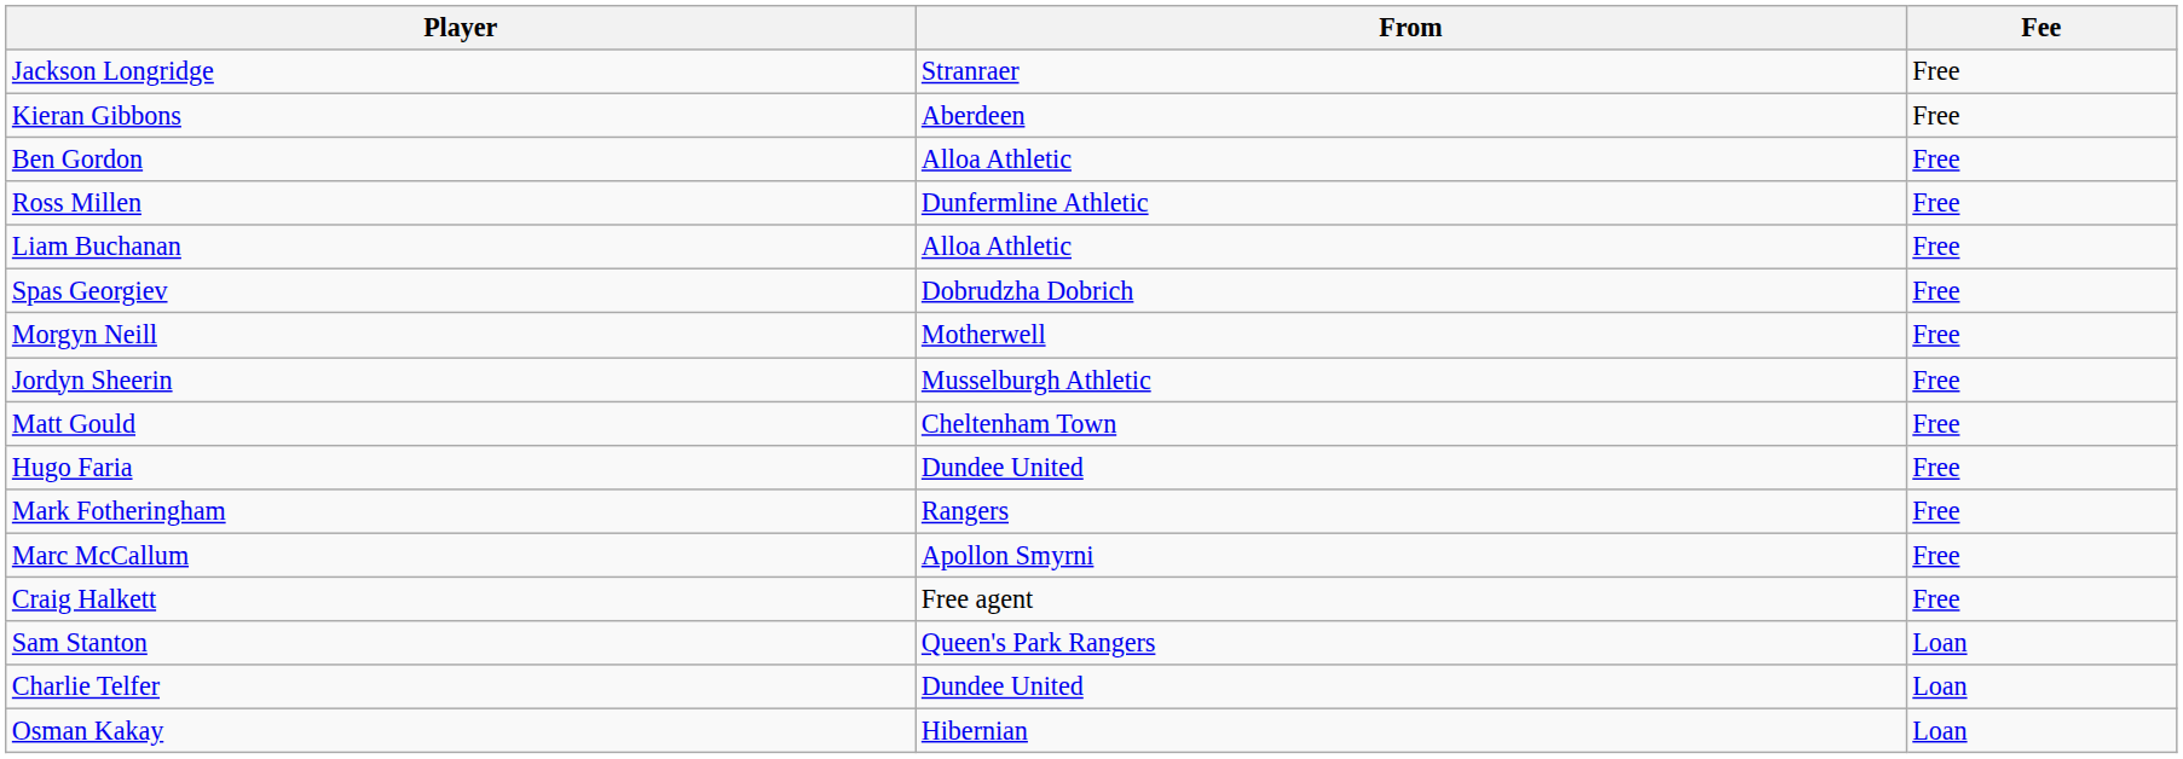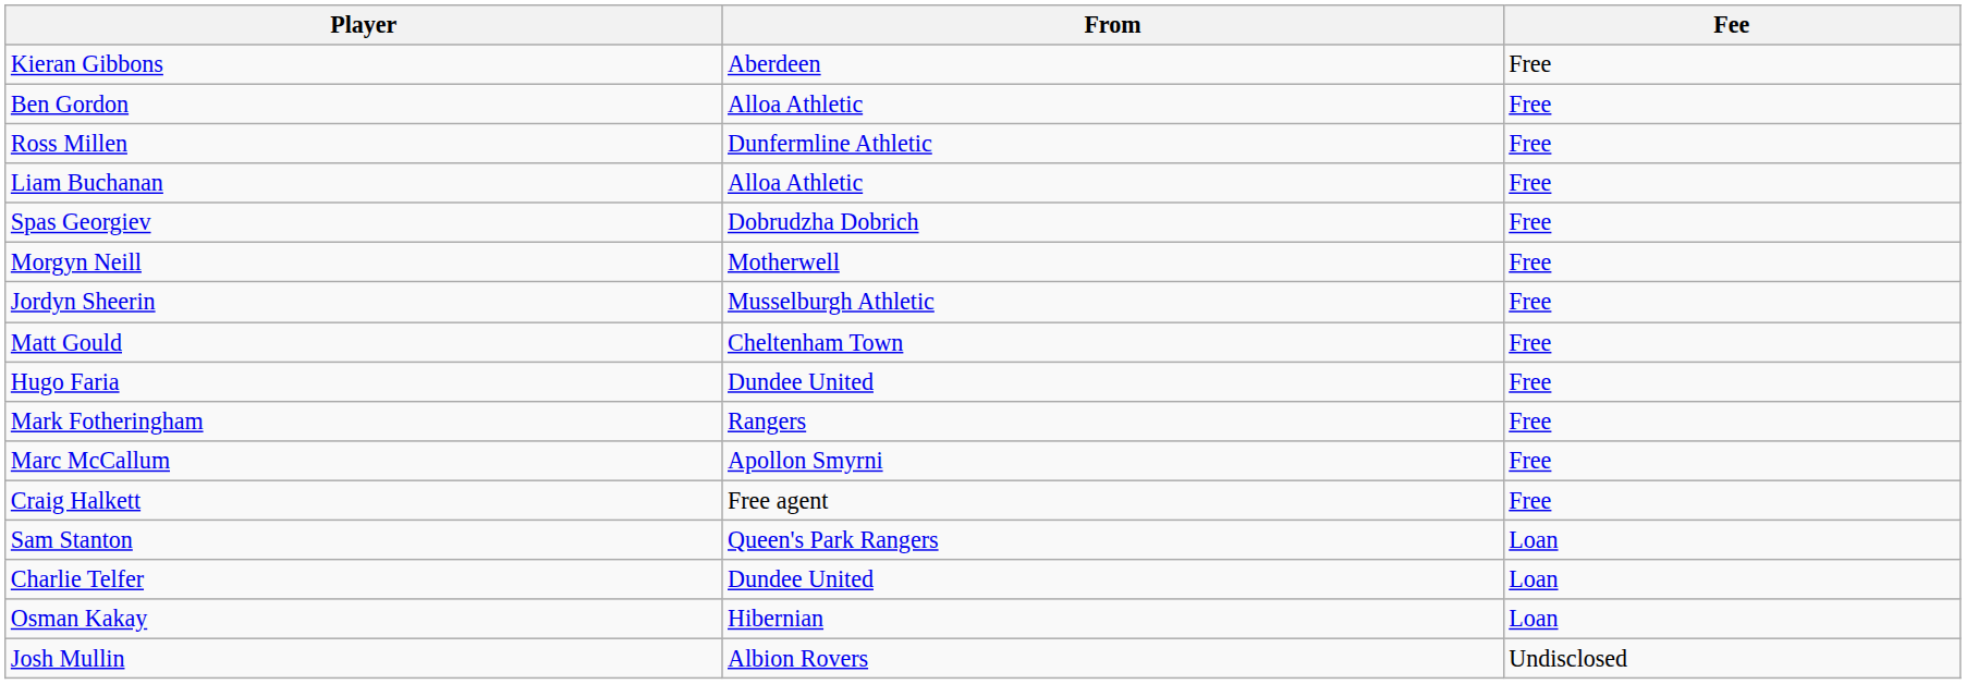 <table class="wikitable" style="text-align:center; font-size:95%;width:98%; text-align:left">
 <tr>
 <th>Player</th>
 <th>From</th>
 <th>Fee</th>
-</tr>
-<tr>
-<td> <a href='#'>Jackson Longridge</a></td>
-<td> <a href='#'>Stranraer</a></td>
-<td>Free</td>
 </tr>
 <tr>
 <td> <a href='#'>Kieran Gibbons</a></td>
 <td> <a href='#'>Aberdeen</a></td>
 <td>Free</td>
 </tr>
 <tr>
 <td> <a href='#'>Ben Gordon</a></td>
 <td> <a href='#'>Alloa Athletic</a></td>
 <td><a href='#'>Free</a></td>
 </tr>
 <tr>
 <td> <a href='#'>Ross Millen</a></td>
 <td> <a href='#'>Dunfermline Athletic</a></td>
 <td><a href='#'>Free</a></td>
 </tr>
 <tr>
 <td> <a href='#'>Liam Buchanan</a></td>
 <td> <a href='#'>Alloa Athletic</a></td>
 <td><a href='#'>Free</a></td>
 </tr>
 <tr>
 <td> <a href='#'>Spas Georgiev</a></td>
 <td> <a href='#'>Dobrudzha Dobrich</a></td>
 <td><a href='#'>Free</a></td>
 </tr>
 <tr>
 <td> <a href='#'>Morgyn Neill</a></td>
 <td> <a href='#'>Motherwell</a></td>
 <td><a href='#'>Free</a></td>
 </tr>
 <tr>
 <td> <a href='#'>Jordyn Sheerin</a></td>
 <td> <a href='#'>Musselburgh Athletic</a></td>
 <td><a href='#'>Free</a></td>
 </tr>
 <tr>
 <td> <a href='#'>Matt Gould</a></td>
 <td> <a href='#'>Cheltenham Town</a></td>
 <td><a href='#'>Free</a></td>
 </tr>
 <tr>
 <td> <a href='#'>Hugo Faria</a></td>
 <td> <a href='#'>Dundee United</a></td>
 <td><a href='#'>Free</a></td>
 </tr>
 <tr>
 <td> <a href='#'>Mark Fotheringham</a></td>
 <td> <a href='#'>Rangers</a></td>
 <td><a href='#'>Free</a></td>
 </tr>
 <tr>
 <td> <a href='#'>Marc McCallum</a></td>
 <td> <a href='#'>Apollon Smyrni</a></td>
 <td><a href='#'>Free</a></td>
 </tr>
 <tr>
 <td> <a href='#'>Craig Halkett</a></td>
 <td>Free agent</td>
 <td><a href='#'>Free</a></td>
 </tr>
 <tr>
 <td> <a href='#'>Sam Stanton</a></td>
 <td> <a href='#'>Queen's Park Rangers</a></td>
 <td><a href='#'>Loan</a></td>
 </tr>
 <tr>
 <td> <a href='#'>Charlie Telfer</a></td>
 <td> <a href='#'>Dundee United</a></td>
 <td><a href='#'>Loan</a></td>
 </tr>
 <tr>
 <td> <a href='#'>Osman Kakay</a></td>
 <td> <a href='#'>Hibernian</a></td>
 <td><a href='#'>Loan</a></td>
 </tr>
+<tr>
+<td> <a href='#'>Josh Mullin</a></td>
+<td> <a href='#'>Albion Rovers</a></td>
+<td>Undisclosed</td>
+</tr>
 </table>
